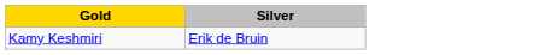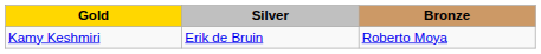 <table class="wikitable" style="text-align:left">
 <tr align="center">
 <td width=200 bgcolor=gold><strong>Gold</strong></td>
 <td width=200 bgcolor=silver><strong>Silver</strong></td>
+<td width=200 bgcolor=CC9966><strong>Bronze</strong></td>
 </tr>
 <tr>
 <td><a href='#'>Kamy Keshmiri</a><br><em></em></td>
 <td><a href='#'>Erik de Bruin</a><br><em></em></td>
+<td><a href='#'>Roberto Moya</a><br><em></em></td>
 </tr>
 </table>
